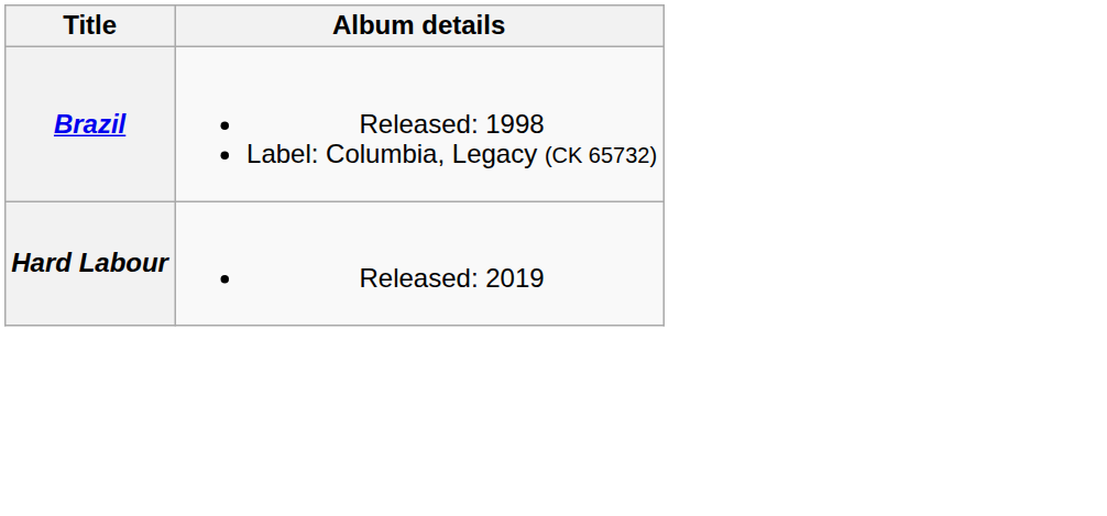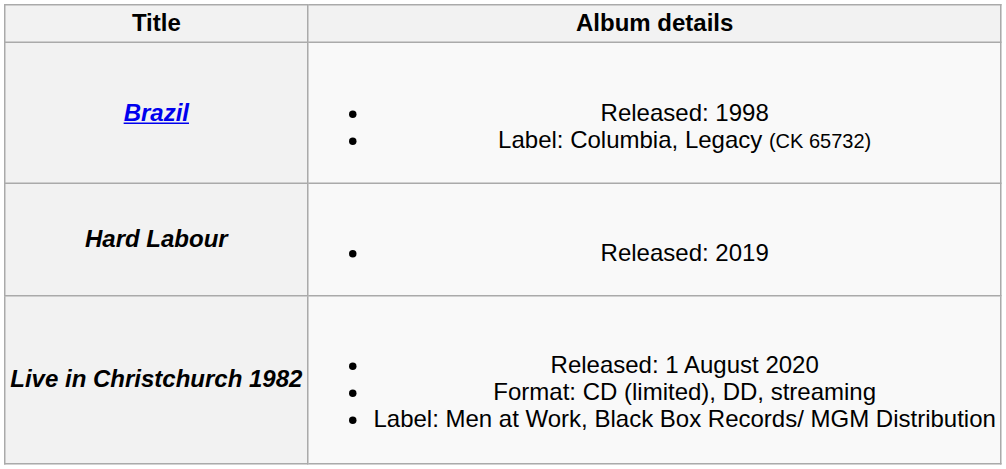 <table class="wikitable plainrowheaders" style="text-align:center;" border="1">
 <tr>
 <th scope="col">Title</th>
 <th scope="col">Album details</th>
 </tr>
 <tr>
 <th scope="row"><em><a href='#'>Brazil</a></em></th>
 <td><br><ul><li>Released: 1998</li><li>Label: Columbia, Legacy <small>(CK 65732)</small></li></ul></td>
 </tr>
 <tr>
 <th scope="row"><em>Hard Labour</em></th>
 <td><br><ul><li>Released: 2019</li></ul></td>
 </tr>
+<tr>
+<th scope="row"><em>Live in Christchurch 1982</em></th>
+<td><br><ul><li>Released: 1 August 2020</li><li>Format: CD (limited), DD, streaming</li><li>Label: Men at Work, Black Box Records/ MGM Distribution</li></ul></td>
+</tr>
 </table>
